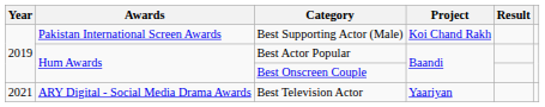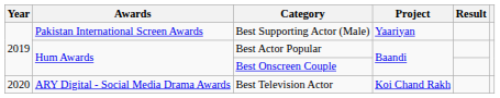 <table class="wikitable sortable">
 <tr>
 <th>Year</th>
 <th>Awards</th>
 <th>Category</th>
 <th>Project</th>
 <th>Result</th>
 <th scope="col" class="unsortable"></th>
 </tr>
 <tr>
 <td rowspan="3">2019</td>
 <td><a href='#'>Pakistan International Screen Awards</a></td>
 <td>Best Supporting Actor (Male)</td>
-<td><a href='#'>Koi Chand Rakh</a></td>
+<td><a href='#'>Yaariyan</a></td>
 <td></td>
 <td></td>
 </tr>
 <tr>
 <td rowspan="2"><a href='#'>Hum Awards</a></td>
 <td>Best Actor Popular</td>
 <td rowspan="2"><a href='#'>Baandi</a></td>
 <td></td>
 <td rowspan="2"></td>
 </tr>
 <tr>
 <td><a href='#'>Best Onscreen Couple</a></td>
 <td></td>
 </tr>
 <tr>
-<td>2021</td>
+<td>2020</td>
 <td><a href='#'>ARY Digital - Social Media Drama Awards</a></td>
 <td>Best Television Actor</td>
-<td><a href='#'>Yaariyan</a></td>
+<td><a href='#'>Koi Chand Rakh</a></td>
 <td></td>
 <td></td>
 </tr>
 </table>
